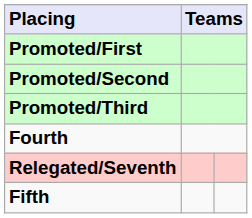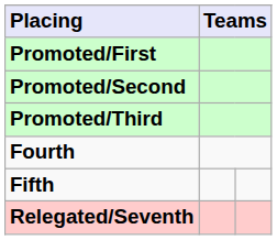 <table class=wikitable>
 <tr>
 </tr>
 <tr style="background: #E6E6FA;">
 <td><strong>Placing</strong></td>
 <td colspan=2 style="text-align:center"><strong>Teams</strong></td>
 </tr>
 <tr style="background: #ccffcc;">
 <td><strong>Promoted/First</strong></td>
 <td colspan=2><strong></strong></td>
 </tr>
 <tr style="background: #ccffcc;">
 <td><strong>Promoted/Second</strong></td>
 <td colspan=2><strong></strong></td>
 </tr>
 <tr style="background: #ccffcc;">
 <td><strong>Promoted/Third</strong></td>
 <td colspan=2><strong></strong></td>
 </tr>
 <tr>
 <td><strong>Fourth</strong></td>
 <td colspan=2></td>
 </tr>
+<tr>
+<td><strong>Fifth</strong></td>
+<td></td>
+<td></td>
+</tr>
 <tr style="background: #ffcccc;">
 <td><strong>Relegated/Seventh</strong></td>
 <td><em></em></td>
 <td><em></em></td>
 </tr>
-<tr>
-<td><strong>Fifth</strong></td>
-<td></td>
-<td></td>
-</tr>
 </table>
